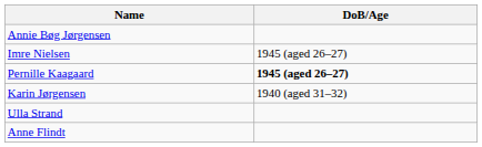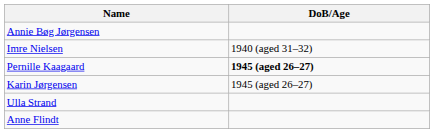 <table class="wikitable" style="width:600px; font-size:95%;">
 <tr>
 <th align="left">Name</th>
 <th align="left">DoB/Age</th>
 </tr>
 <tr>
 <td align="left"><a href='#'>Annie Bøg Jørgensen</a></td>
 <td align="left"></td>
 </tr>
 <tr>
 <td align="left"><a href='#'>Imre Nielsen</a></td>
-<td align="left">1945 (aged 26–27)</td>
+<td align="left">1940 (aged 31–32)</td>
 </tr>
 <tr>
 <td align="left"><a href='#'>Pernille Kaagaard</a></td>
 <td align="left"><strong>1945 (aged 26–27)</strong></td>
 </tr>
 <tr>
 <td align="left"><a href='#'>Karin Jørgensen</a></td>
-<td align="left">1940 (aged 31–32)</td>
+<td align="left">1945 (aged 26–27)</td>
 </tr>
 <tr>
 <td align="left"><a href='#'>Ulla Strand</a></td>
 <td align="left"></td>
 </tr>
 <tr>
 <td align="left"><a href='#'>Anne Flindt</a></td>
 <td align="left"></td>
 </tr>
 </table>
